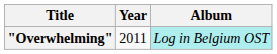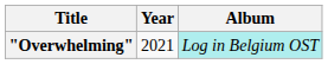 <table class="wikitable plainrowheaders" style="text-align:center">
 <tr>
 <th scope="col">Title</th>
 <th scope="col">Year</th>
 <th>Album</th>
 </tr>
 <tr>
 <th scope="row">"Overwhelming"</th>
-<td>2011</td>
+<td>2021</td>
 <td style="background: paleturquoise;"><em>Log in Belgium OST</em></td>
 </tr>
 </table>
